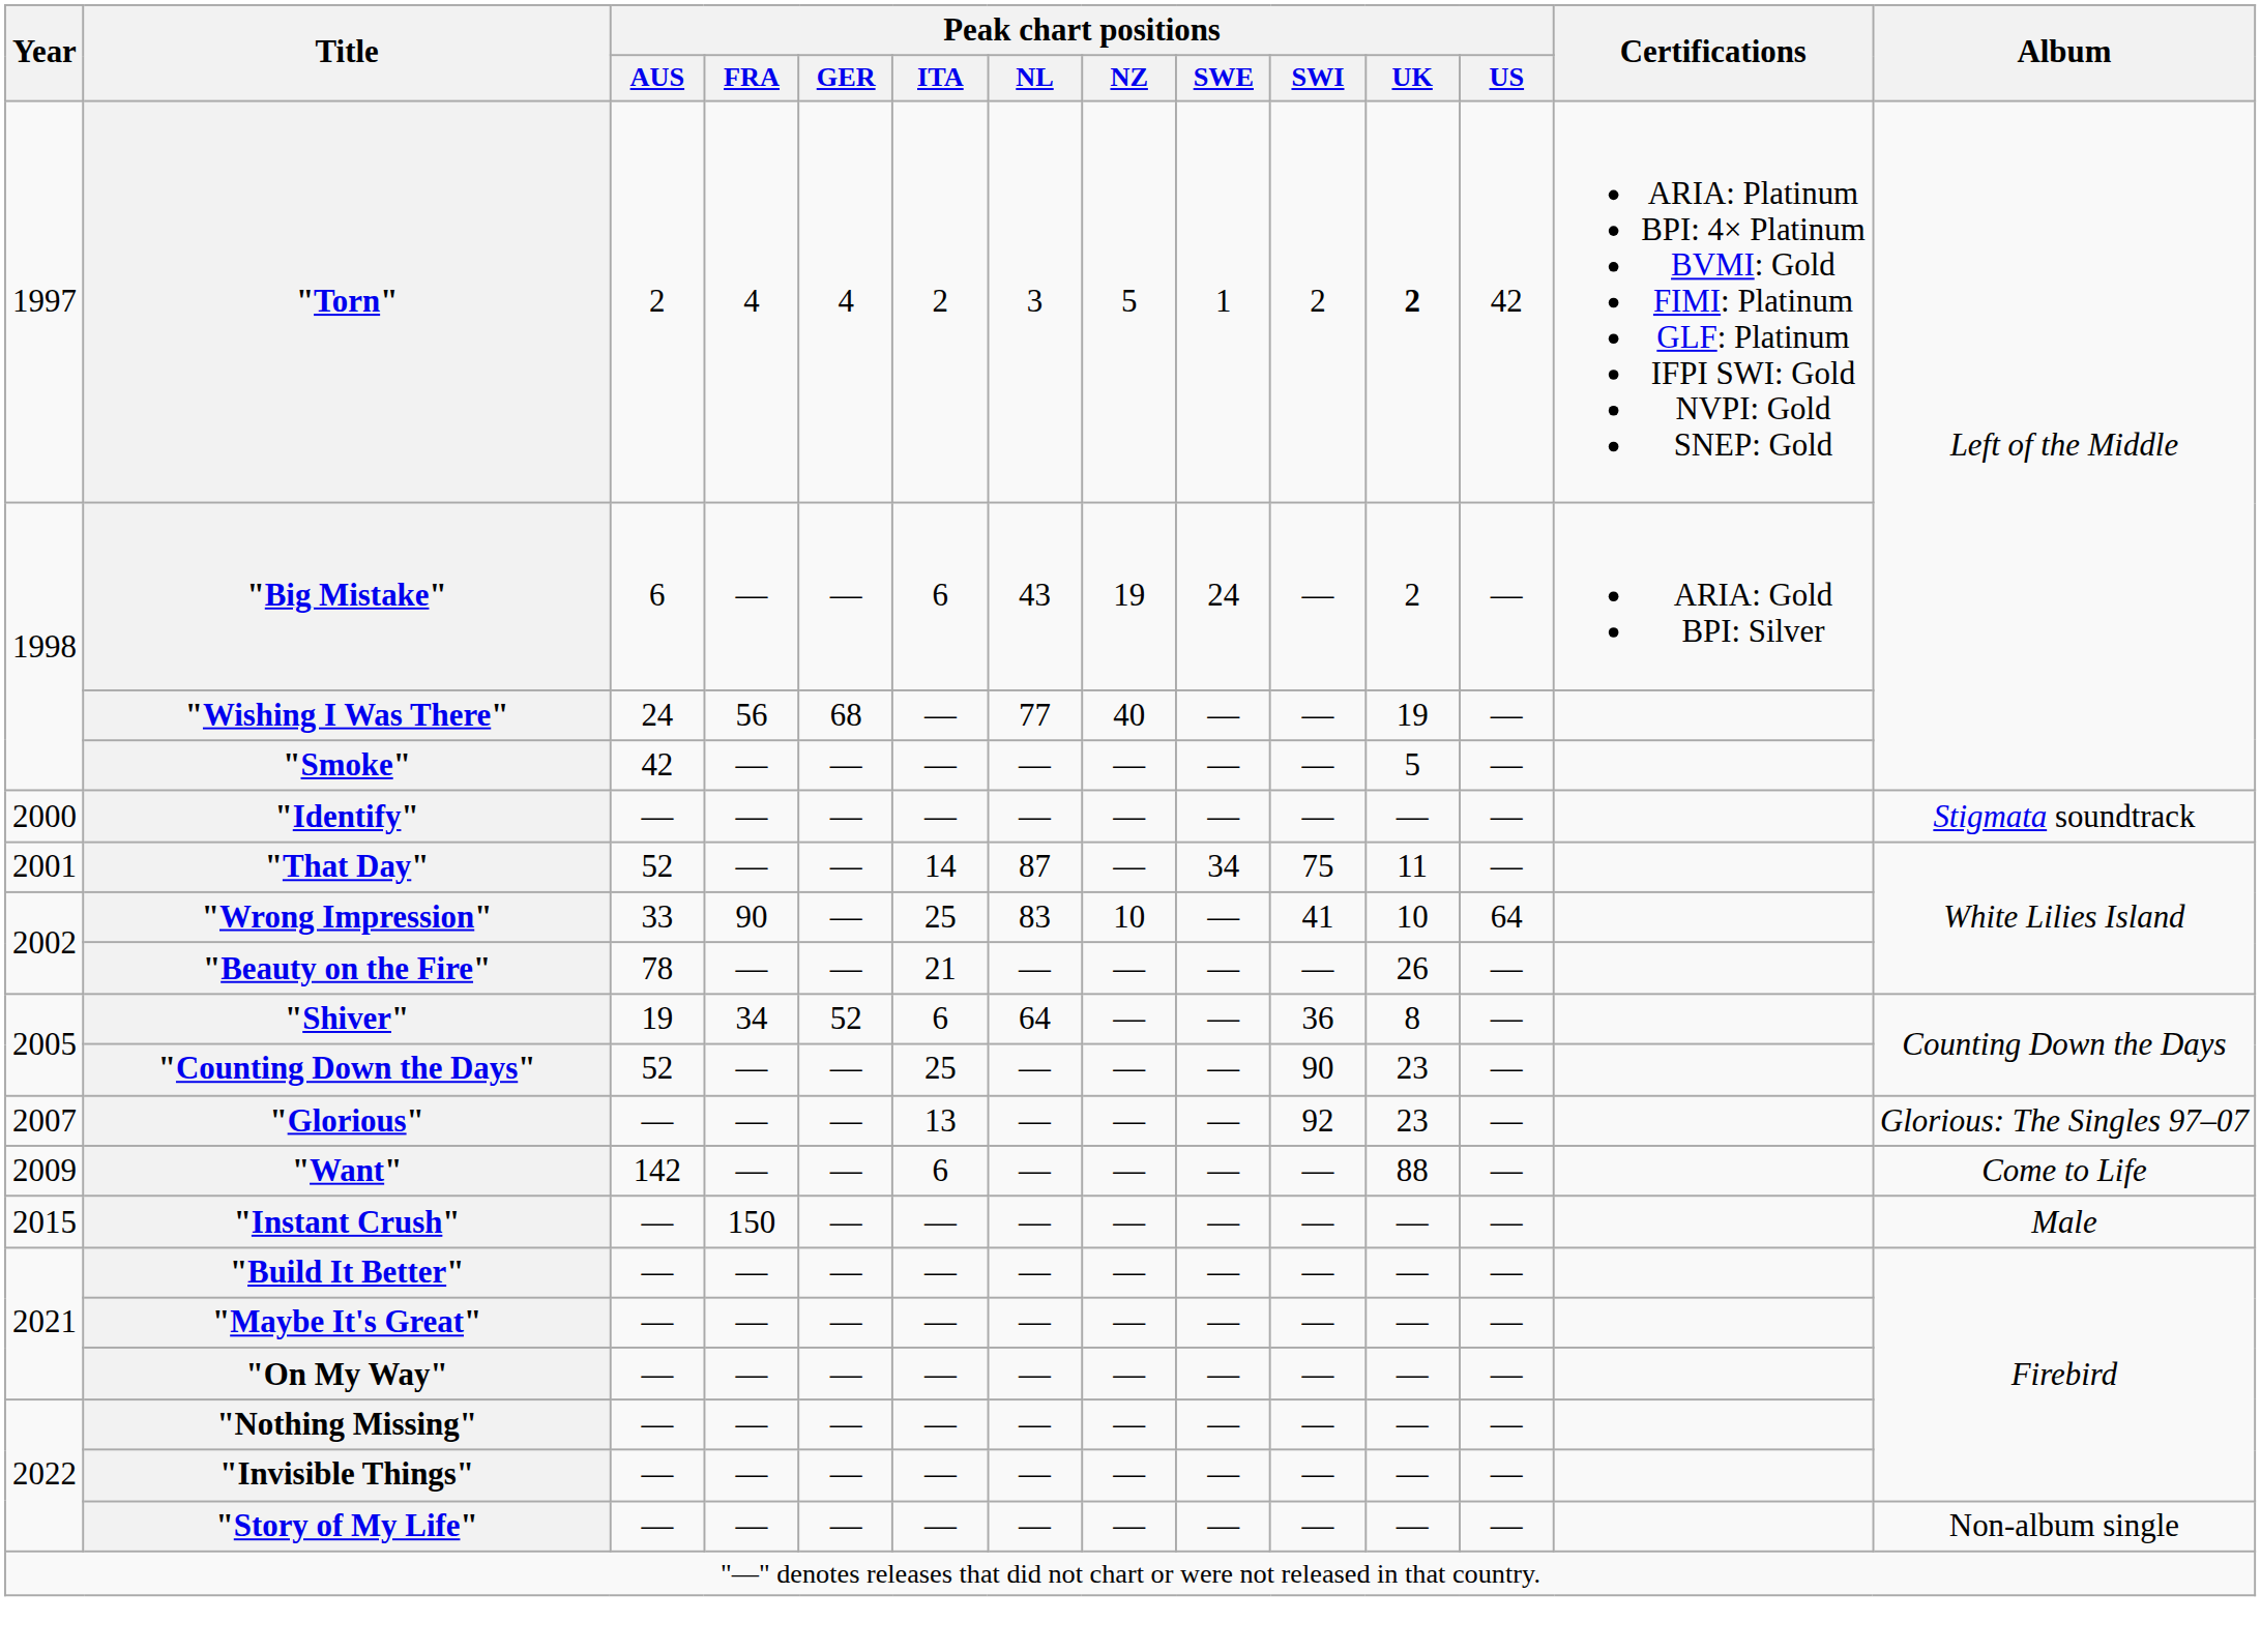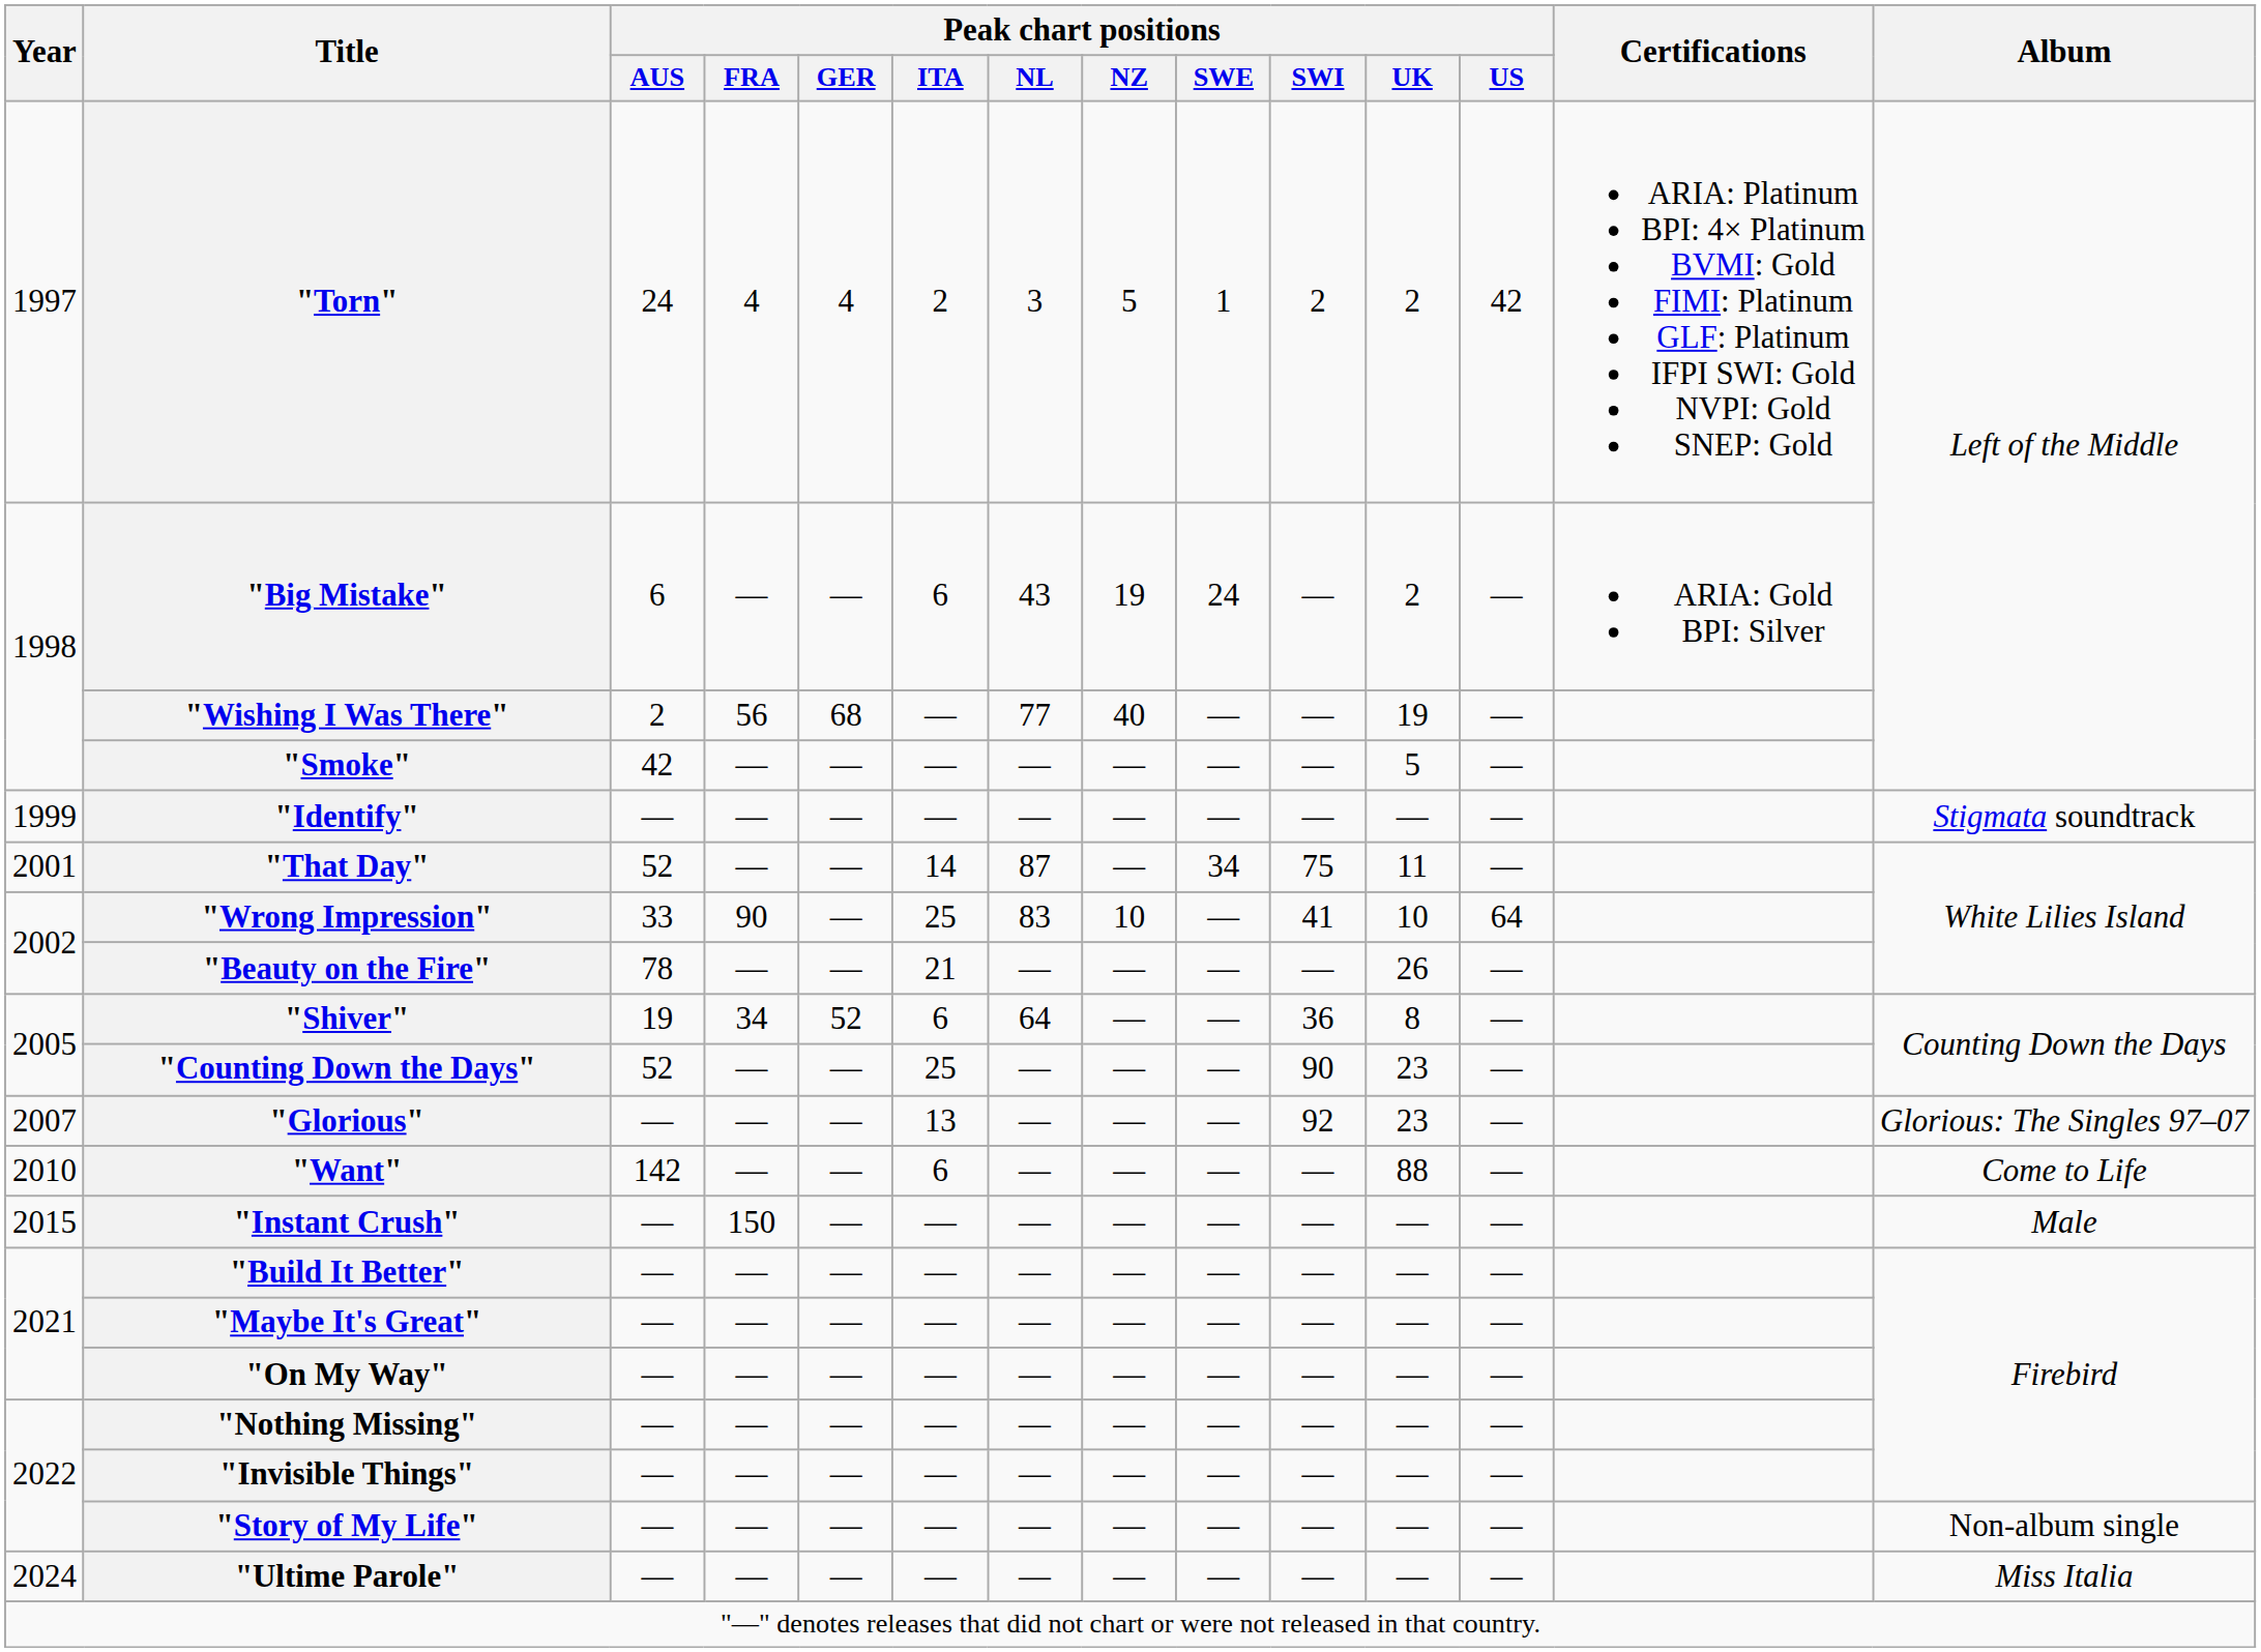 <table class="wikitable plainrowheaders" style="text-align:center;">
 <tr>
 <th scope="col" rowspan="2" style="width:1em;">Year</th>
 <th scope="col" rowspan="2" style="width:16em;">Title</th>
 <th scope="col" colspan="10">Peak chart positions</th>
 <th scope="col" rowspan="2">Certifications</th>
 <th scope="col" rowspan="2">Album</th>
 </tr>
 <tr>
 <th scope="col" style="width:3em;font-size:85%;"><a href='#'>AUS</a><br></th>
 <th scope="col" style="width:3em;font-size:85%;"><a href='#'>FRA</a><br></th>
 <th scope="col" style="width:3em;font-size:85%;"><a href='#'>GER</a><br></th>
 <th scope="col" style="width:3em;font-size:85%;"><a href='#'>ITA</a><br></th>
 <th scope="col" style="width:3em;font-size:85%;"><a href='#'>NL</a><br></th>
 <th scope="col" style="width:3em;font-size:85%;"><a href='#'>NZ</a><br></th>
 <th scope="col" style="width:3em;font-size:85%;"><a href='#'>SWE</a><br></th>
 <th scope="col" style="width:3em;font-size:85%;"><a href='#'>SWI</a><br></th>
 <th scope="col" style="width:3em;font-size:85%;"><a href='#'>UK</a><br></th>
 <th scope="col" style="width:3em;font-size:85%;"><a href='#'>US</a><br></th>
 </tr>
 <tr>
 <td>1997</td>
 <th scope="row">"<a href='#'>Torn</a>"</th>
-<td>2</td>
+<td>24</td>
 <td>4</td>
 <td>4</td>
 <td>2</td>
 <td>3</td>
 <td>5</td>
 <td>1</td>
 <td>2</td>
-<td><strong>2</strong></td>
+<td>2</td>
 <td>42</td>
 <td><br><ul><li>ARIA: Platinum</li><li>BPI: 4× Platinum</li><li><a href='#'>BVMI</a>: Gold</li><li><a href='#'>FIMI</a>: Platinum</li><li><a href='#'>GLF</a>: Platinum</li><li>IFPI SWI: Gold</li><li>NVPI: Gold</li><li>SNEP: Gold</li></ul></td>
 <td rowspan="4"><em>Left of the Middle</em></td>
 </tr>
 <tr>
 <td rowspan="3">1998</td>
 <th scope="row">"<a href='#'>Big Mistake</a>"</th>
 <td>6</td>
 <td>—</td>
 <td>—</td>
 <td>6</td>
 <td>43</td>
 <td>19</td>
 <td>24</td>
 <td>—</td>
 <td>2</td>
 <td>—</td>
 <td><br><ul><li>ARIA: Gold</li><li>BPI: Silver</li></ul></td>
 </tr>
 <tr>
 <th scope="row">"<a href='#'>Wishing I Was There</a>"</th>
-<td>24</td>
+<td>2</td>
 <td>56</td>
 <td>68</td>
 <td>—</td>
 <td>77</td>
 <td>40</td>
 <td>—</td>
 <td>—</td>
 <td>19</td>
 <td>—</td>
 <td></td>
 </tr>
 <tr>
 <th scope="row">"<a href='#'>Smoke</a>"</th>
 <td>42</td>
 <td>—</td>
 <td>—</td>
 <td>—</td>
 <td>—</td>
 <td>—</td>
 <td>—</td>
 <td>—</td>
 <td>5</td>
 <td>—</td>
 <td></td>
 </tr>
 <tr>
-<td>2000</td>
+<td>1999</td>
 <th scope="row">"<a href='#'>Identify</a>"</th>
 <td>—</td>
 <td>—</td>
 <td>—</td>
 <td>—</td>
 <td>—</td>
 <td>—</td>
 <td>—</td>
 <td>—</td>
 <td>—</td>
 <td>—</td>
 <td></td>
 <td><em><a href='#'>Stigmata</a></em> soundtrack</td>
 </tr>
 <tr>
 <td>2001</td>
 <th scope="row">"<a href='#'>That Day</a>"</th>
 <td>52</td>
 <td>—</td>
 <td>—</td>
 <td>14</td>
 <td>87</td>
 <td>—</td>
 <td>34</td>
 <td>75</td>
 <td>11</td>
 <td>—</td>
 <td></td>
 <td rowspan="3"><em>White Lilies Island</em></td>
 </tr>
 <tr>
 <td rowspan="2">2002</td>
 <th scope="row">"<a href='#'>Wrong Impression</a>"</th>
 <td>33</td>
 <td>90</td>
 <td>—</td>
 <td>25</td>
 <td>83</td>
 <td>10</td>
 <td>—</td>
 <td>41</td>
 <td>10</td>
 <td>64</td>
 <td></td>
 </tr>
 <tr>
 <th scope="row">"<a href='#'>Beauty on the Fire</a>"</th>
 <td>78</td>
 <td>—</td>
 <td>—</td>
 <td>21</td>
 <td>—</td>
 <td>—</td>
 <td>—</td>
 <td>—</td>
 <td>26</td>
 <td>—</td>
 <td></td>
 </tr>
 <tr>
 <td rowspan="2">2005</td>
 <th scope="row">"<a href='#'>Shiver</a>"</th>
 <td>19</td>
 <td>34</td>
 <td>52</td>
 <td>6</td>
 <td>64</td>
 <td>—</td>
 <td>—</td>
 <td>36</td>
 <td>8</td>
 <td>—</td>
 <td></td>
 <td rowspan="2"><em>Counting Down the Days</em></td>
 </tr>
 <tr>
 <th scope="row">"<a href='#'>Counting Down the Days</a>"</th>
 <td>52</td>
 <td>—</td>
 <td>—</td>
 <td>25</td>
 <td>—</td>
 <td>—</td>
 <td>—</td>
 <td>90</td>
 <td>23</td>
 <td>—</td>
 <td></td>
 </tr>
 <tr>
 <td>2007</td>
 <th scope="row">"<a href='#'>Glorious</a>"</th>
 <td>—</td>
 <td>—</td>
 <td>—</td>
 <td>13</td>
 <td>—</td>
 <td>—</td>
 <td>—</td>
 <td>92</td>
 <td>23</td>
 <td>—</td>
 <td></td>
 <td><em>Glorious: The Singles 97–07</em></td>
 </tr>
 <tr>
-<td>2009</td>
+<td>2010</td>
 <th scope="row">"<a href='#'>Want</a>"</th>
 <td>142</td>
 <td>—</td>
 <td>—</td>
 <td>6</td>
 <td>—</td>
 <td>—</td>
 <td>—</td>
 <td>—</td>
 <td>88</td>
 <td>—</td>
 <td></td>
 <td><em>Come to Life</em></td>
 </tr>
 <tr>
 <td>2015</td>
 <th scope="row">"<a href='#'>Instant Crush</a>"</th>
 <td>—</td>
 <td>150</td>
 <td>—</td>
 <td>—</td>
 <td>—</td>
 <td>—</td>
 <td>—</td>
 <td>—</td>
 <td>—</td>
 <td>—</td>
 <td></td>
 <td><em>Male</em></td>
 </tr>
 <tr>
 <td rowspan="3">2021</td>
 <th scope="row">"<a href='#'>Build It Better</a>"</th>
 <td>—</td>
 <td>—</td>
 <td>—</td>
 <td>—</td>
 <td>—</td>
 <td>—</td>
 <td>—</td>
 <td>—</td>
 <td>—</td>
 <td>—</td>
 <td></td>
 <td rowspan="5"><em>Firebird</em></td>
 </tr>
 <tr>
 <th scope="row">"<a href='#'>Maybe It's Great</a>"</th>
 <td>—</td>
 <td>—</td>
 <td>—</td>
 <td>—</td>
 <td>—</td>
 <td>—</td>
 <td>—</td>
 <td>—</td>
 <td>—</td>
 <td>—</td>
 <td></td>
 </tr>
 <tr>
 <th scope="row">"On My Way"</th>
 <td>—</td>
 <td>—</td>
 <td>—</td>
 <td>—</td>
 <td>—</td>
 <td>—</td>
 <td>—</td>
 <td>—</td>
 <td>—</td>
 <td>—</td>
 <td></td>
 </tr>
 <tr>
 <td rowspan="3">2022</td>
 <th scope="row">"Nothing Missing"</th>
 <td>—</td>
 <td>—</td>
 <td>—</td>
 <td>—</td>
 <td>—</td>
 <td>—</td>
 <td>—</td>
 <td>—</td>
 <td>—</td>
 <td>—</td>
 <td></td>
 </tr>
 <tr>
 <th scope="row">"Invisible Things"</th>
 <td>—</td>
 <td>—</td>
 <td>—</td>
 <td>—</td>
 <td>—</td>
 <td>—</td>
 <td>—</td>
 <td>—</td>
 <td>—</td>
 <td>—</td>
 <td></td>
 </tr>
 <tr>
 <th scope="row">"<a href='#'>Story of My Life</a>"</th>
 <td>—</td>
 <td>—</td>
 <td>—</td>
 <td>—</td>
 <td>—</td>
 <td>—</td>
 <td>—</td>
 <td>—</td>
 <td>—</td>
 <td>—</td>
 <td></td>
 <td>Non-album single</td>
 </tr>
 <tr>
+<td rowspan="1">2024</td>
+<th scope="row">"Ultime Parole"<br></th>
+<td>—</td>
+<td>—</td>
+<td>—</td>
+<td>—</td>
+<td>—</td>
+<td>—</td>
+<td>—</td>
+<td>—</td>
+<td>—</td>
+<td>—</td>
+<td></td>
+<td><em>Miss Italia</em></td>
+</tr>
+<tr>
 <td colspan="14" style="text-align:center; font-size:85%;">"—" denotes releases that did not chart or were not released in that country.</td>
 </tr>
 </table>
